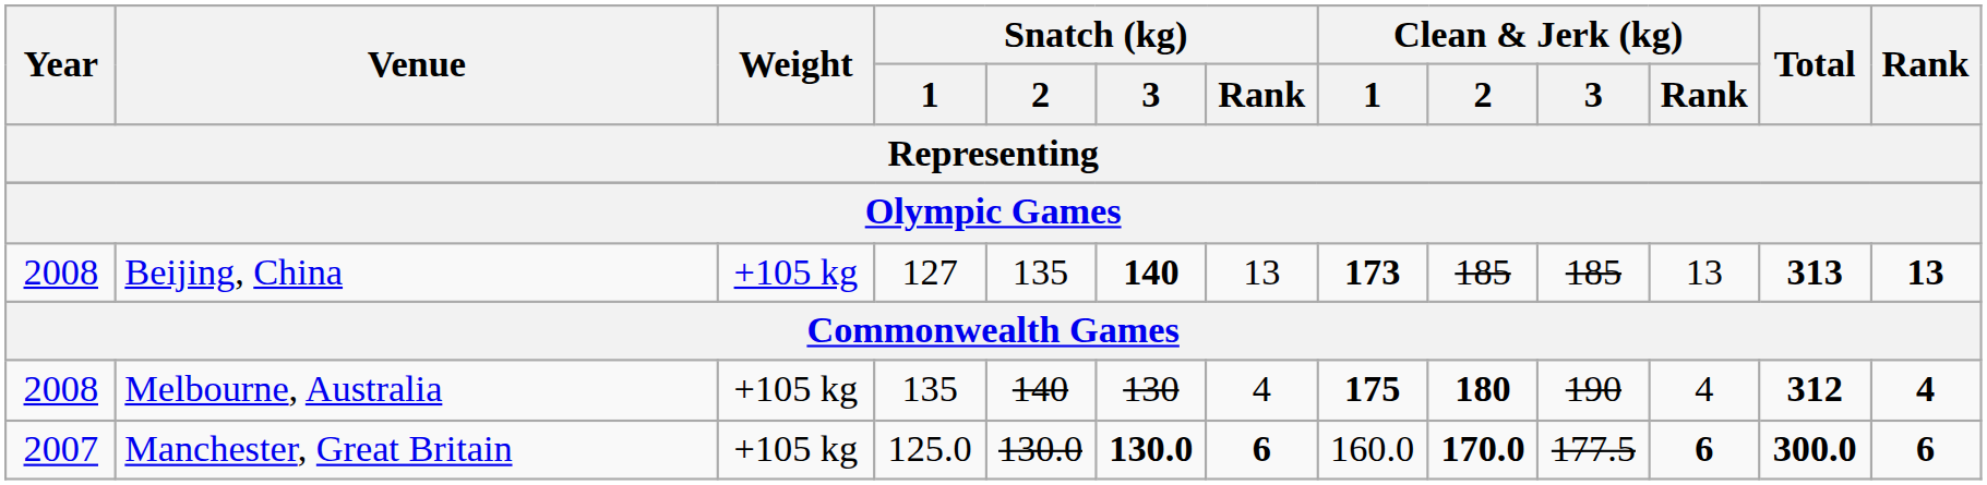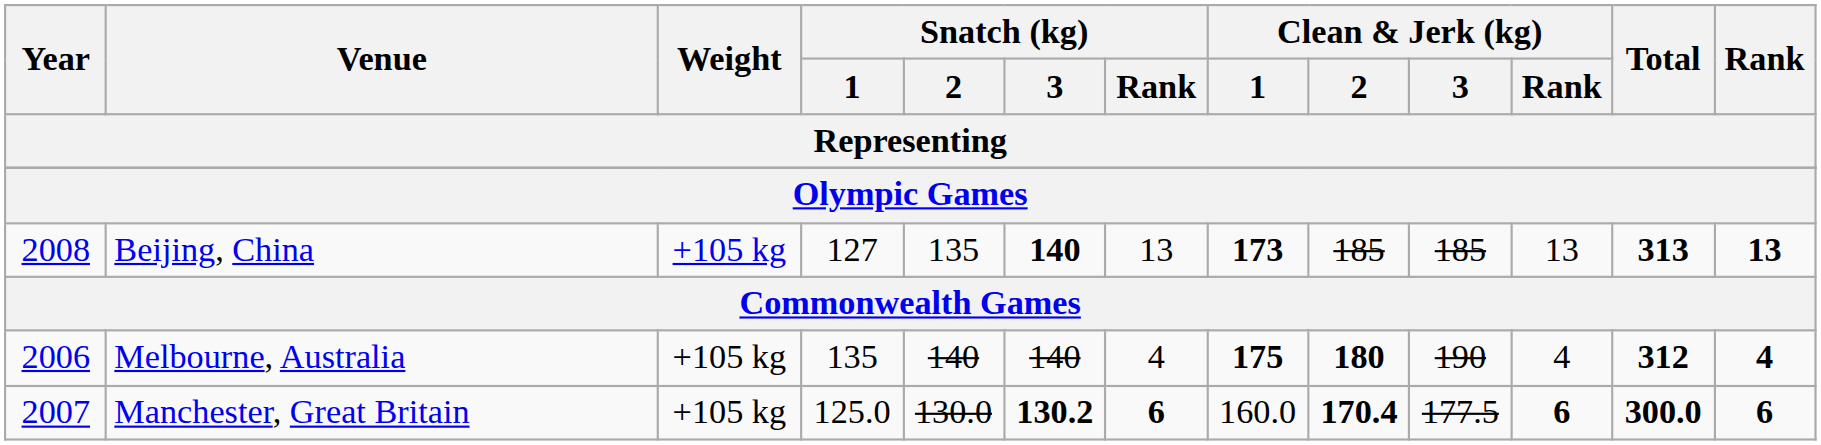 <table class = "wikitable" style="text-align:center;">
 <tr>
 <th rowspan=2 width=40>Year</th>
 <th rowspan=2 width=250>Venue</th>
 <th rowspan=2 width=60>Weight</th>
 <th colspan=4>Snatch (kg)</th>
 <th colspan=4>Clean & Jerk (kg)</th>
 <th rowspan=2 width=40>Total</th>
 <th rowspan=2 width=40>Rank</th>
 </tr>
 <tr>
 <th width=40>1</th>
 <th width=40>2</th>
 <th width=40>3</th>
 <th width=40>Rank</th>
 <th width=40>1</th>
 <th width=40>2</th>
 <th width=40>3</th>
 <th width=40>Rank</th>
 </tr>
 <tr>
 <th colspan=13>Representing </th>
 </tr>
 <tr>
 </tr>
 <tr>
 <th colspan=13><a href='#'>Olympic Games</a></th>
 </tr>
 <tr>
 <td><a href='#'>2008</a></td>
 <td align=left> <a href='#'>Beijing</a>, <a href='#'>China</a></td>
 <td><a href='#'>+105 kg</a></td>
 <td>127</td>
 <td>135</td>
 <td><strong>140</strong></td>
 <td>13</td>
 <td><strong>173</strong></td>
 <td><s>185</s></td>
 <td><s>185</s></td>
 <td>13</td>
 <td><strong>313</strong></td>
 <td><strong>13</strong></td>
 </tr>
 <tr>
 <th colspan=13><a href='#'>Commonwealth Games</a></th>
 </tr>
 <tr>
-<td><a href='#'>2008</a></td>
+<td><a href='#'>2006</a></td>
 <td align=left> <a href='#'>Melbourne</a>, <a href='#'>Australia</a></td>
 <td>+105 kg</td>
 <td>135</td>
 <td><s>140</s></td>
-<td><s>130</s></td>
+<td><s>140</s></td>
 <td>4</td>
 <td><strong>175</strong></td>
 <td><strong>180</strong></td>
 <td><s>190</s></td>
 <td>4</td>
 <td><strong>312</strong></td>
 <td><strong>4</strong></td>
 </tr>
 <tr>
 <td><a href='#'>2007</a></td>
 <td align=left> <a href='#'>Manchester</a>, <a href='#'>Great Britain</a></td>
 <td>+105 kg</td>
 <td>125.0</td>
 <td><s>130.0</s></td>
-<td><strong>130.0</strong></td>
+<td><strong>130.2</strong></td>
 <td><strong>6</strong></td>
 <td>160.0</td>
-<td><strong>170.0</strong></td>
+<td><strong>170.4</strong></td>
 <td><s>177.5</s></td>
 <td><strong>6</strong></td>
 <td><strong>300.0</strong></td>
 <td><strong>6</strong></td>
 </tr>
 </table>
